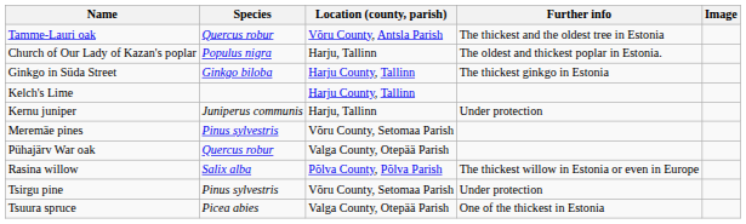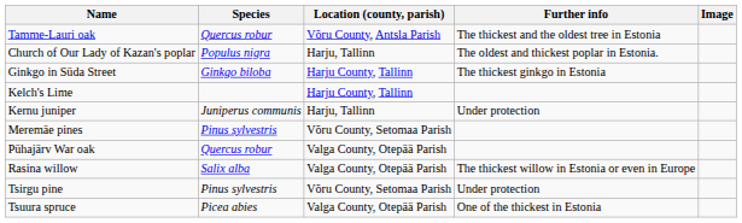 <table class="wikitable sortable">
 <tr>
 <th>Name</th>
 <th>Species</th>
 <th>Location (county, parish)</th>
 <th>Further info</th>
 <th>Image</th>
 </tr>
 <tr>
 <td><a href='#'>Tamme-Lauri oak</a></td>
 <td><em><a href='#'>Quercus robur</a></em></td>
 <td><a href='#'>Võru County</a>, <a href='#'>Antsla Parish</a></td>
 <td>The thickest and the oldest tree in Estonia</td>
 <td></td>
 </tr>
 <tr>
 <td>Church of Our Lady of Kazan's poplar</td>
 <td><em><a href='#'>Populus nigra</a></em></td>
 <td>Harju, Tallinn</td>
 <td>The oldest and thickest poplar in Estonia.</td>
 <td></td>
 </tr>
 <tr>
 <td>Ginkgo in Süda Street</td>
 <td><em><a href='#'>Ginkgo biloba</a></em></td>
 <td><a href='#'>Harju County</a>, <a href='#'>Tallinn</a></td>
 <td>The thickest ginkgo in Estonia</td>
 <td></td>
 </tr>
 <tr>
 <td>Kelch's Lime</td>
 <td></td>
 <td><a href='#'>Harju County</a>, <a href='#'>Tallinn</a></td>
 <td></td>
 <td></td>
 </tr>
 <tr>
 <td>Kernu juniper</td>
 <td><em>Juniperus communis</em></td>
 <td>Harju, Tallinn</td>
 <td>Under protection</td>
 <td></td>
 </tr>
 <tr>
 <td>Meremäe pines</td>
 <td><em><a href='#'>Pinus sylvestris</a></em></td>
 <td>Võru County, Setomaa Parish</td>
 <td></td>
 <td></td>
 </tr>
 <tr>
 <td>Pühajärv War oak</td>
 <td><em><a href='#'>Quercus robur</a></em></td>
 <td>Valga County, Otepää Parish</td>
 <td></td>
 <td></td>
 </tr>
 <tr>
 <td>Rasina willow</td>
 <td><em><a href='#'>Salix alba</a></em></td>
-<td><a href='#'>Põlva County</a>, <a href='#'>Põlva Parish</a></td>
+<td>Valga County, Otepää Parish</td>
 <td>The thickest willow in Estonia or even in Europe</td>
 <td></td>
 </tr>
 <tr>
 <td>Tsirgu pine</td>
 <td><em>Pinus sylvestris</em></td>
 <td>Võru County, Setomaa Parish</td>
 <td>Under protection</td>
 <td></td>
 </tr>
 <tr>
 <td>Tsuura spruce</td>
 <td><em>Picea abies</em></td>
 <td>Valga County, Otepää Parish</td>
 <td>One of the thickest in Estonia</td>
 <td></td>
 </tr>
 </table>
